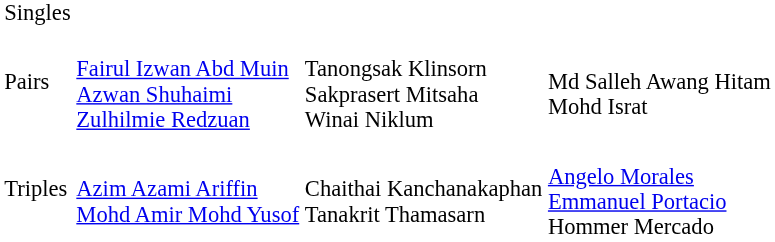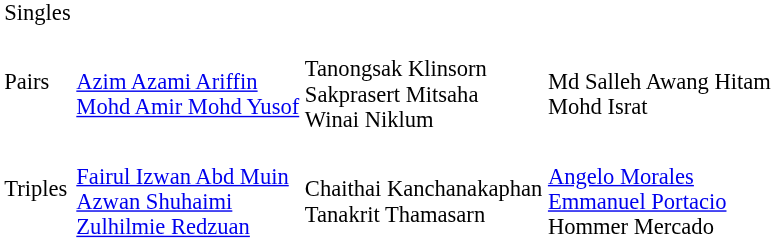 <table>
 <tr>
 <td>Singles</td>
 <td></td>
 <td></td>
 <td></td>
 </tr>
 <tr>
 <td>Pairs</td>
-<td><br><a href='#'>Fairul Izwan Abd Muin</a><br><a href='#'>Azwan Shuhaimi</a><br><a href='#'>Zulhilmie Redzuan</a></td>
+<td nowrap=true><br><a href='#'>Azim Azami Ariffin</a><br><a href='#'>Mohd Amir Mohd Yusof</a></td>
 <td><br>Tanongsak Klinsorn<br>Sakprasert Mitsaha<br>Winai Niklum</td>
 <td nowrap=true><br>Md Salleh Awang Hitam<br>Mohd Israt</td>
 </tr>
 <tr>
 <td>Triples</td>
-<td nowrap=true><br><a href='#'>Azim Azami Ariffin</a><br><a href='#'>Mohd Amir Mohd Yusof</a></td>
+<td><br><a href='#'>Fairul Izwan Abd Muin</a><br><a href='#'>Azwan Shuhaimi</a><br><a href='#'>Zulhilmie Redzuan</a></td>
 <td nowrap=true><br>Chaithai Kanchanakaphan<br>Tanakrit Thamasarn</td>
 <td><br><a href='#'>Angelo Morales</a><br><a href='#'>Emmanuel Portacio</a><br>Hommer Mercado</td>
 </tr>
 </table>
